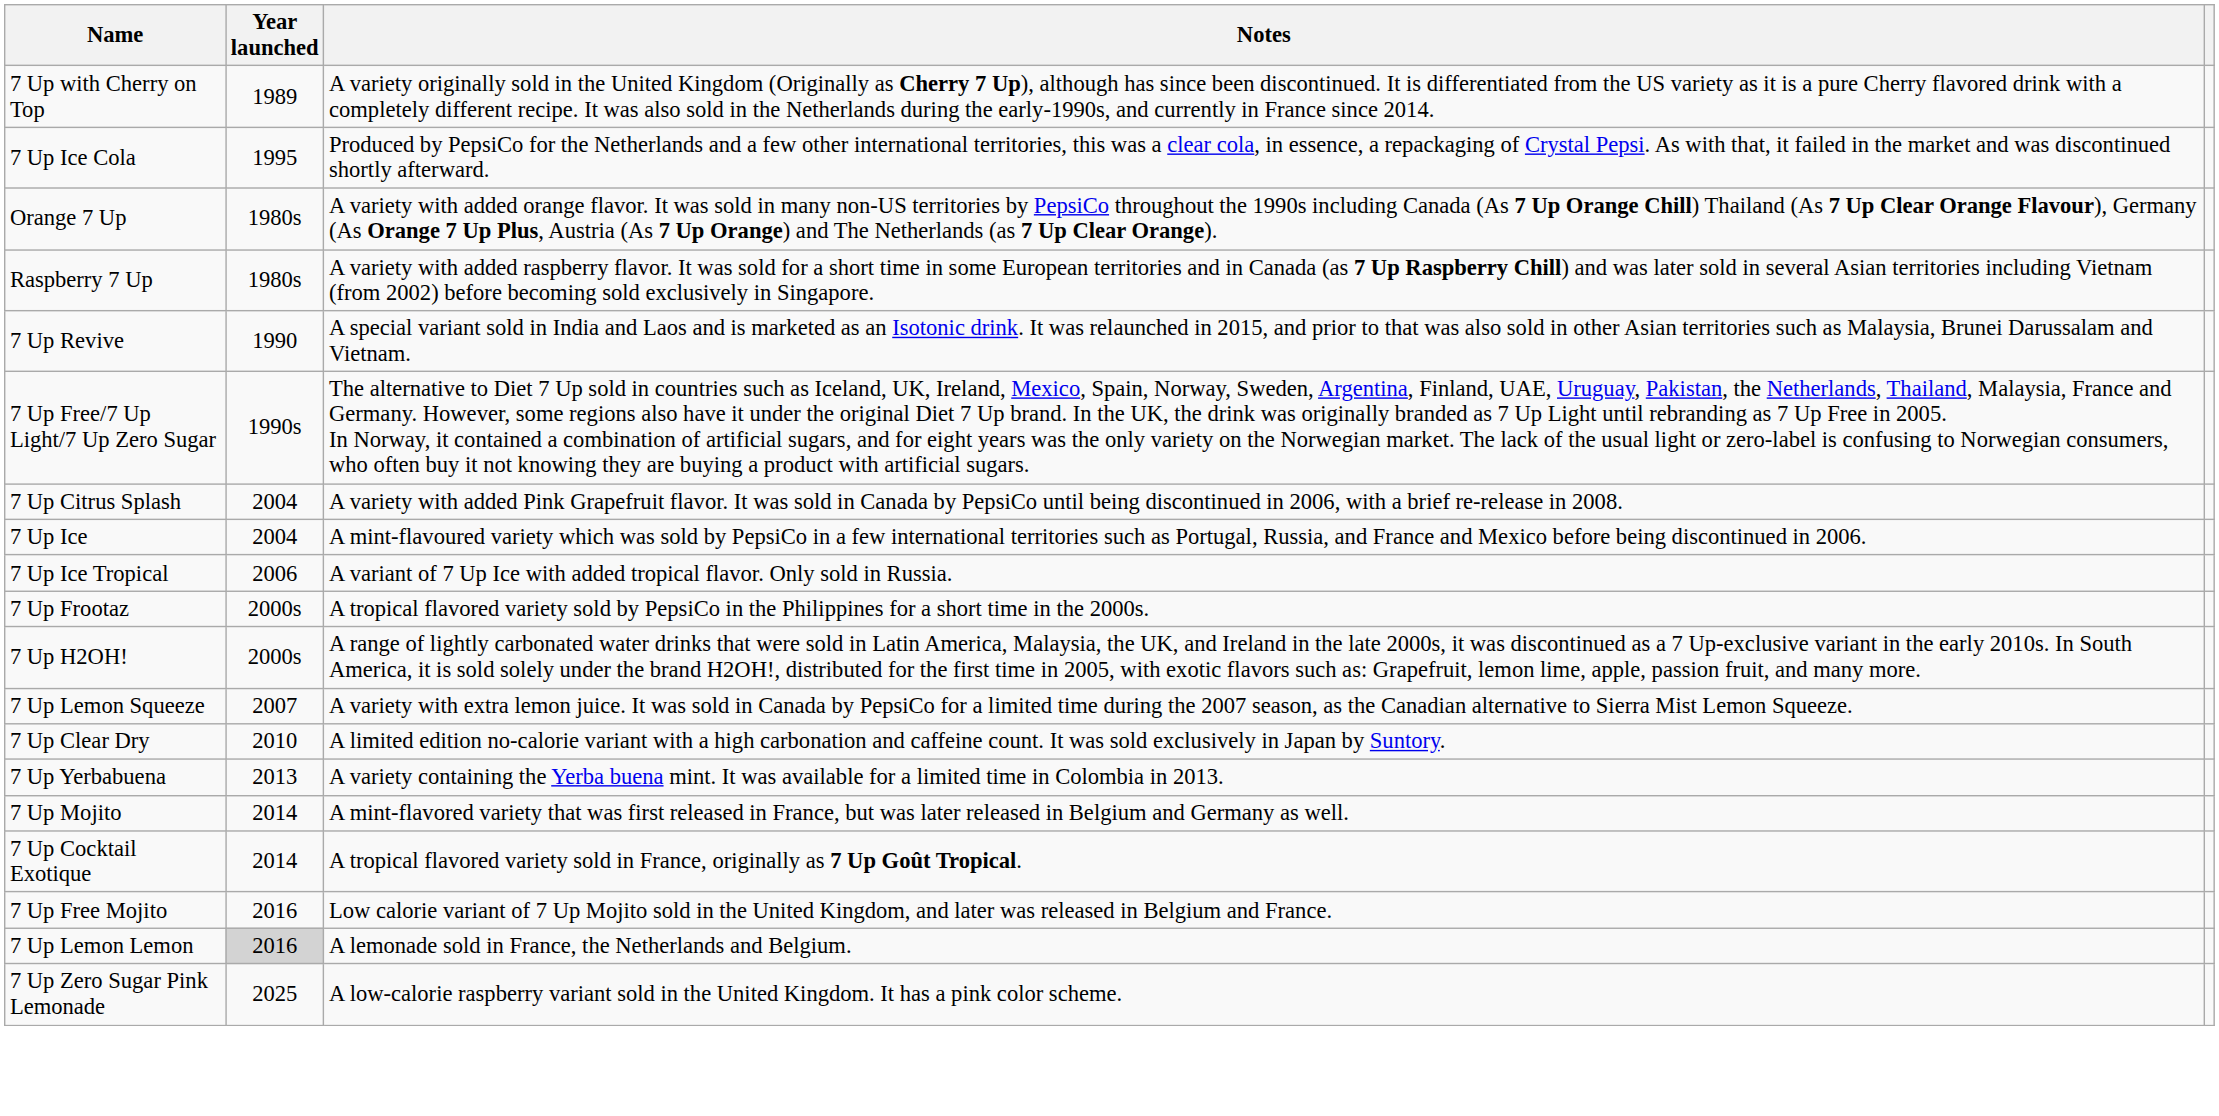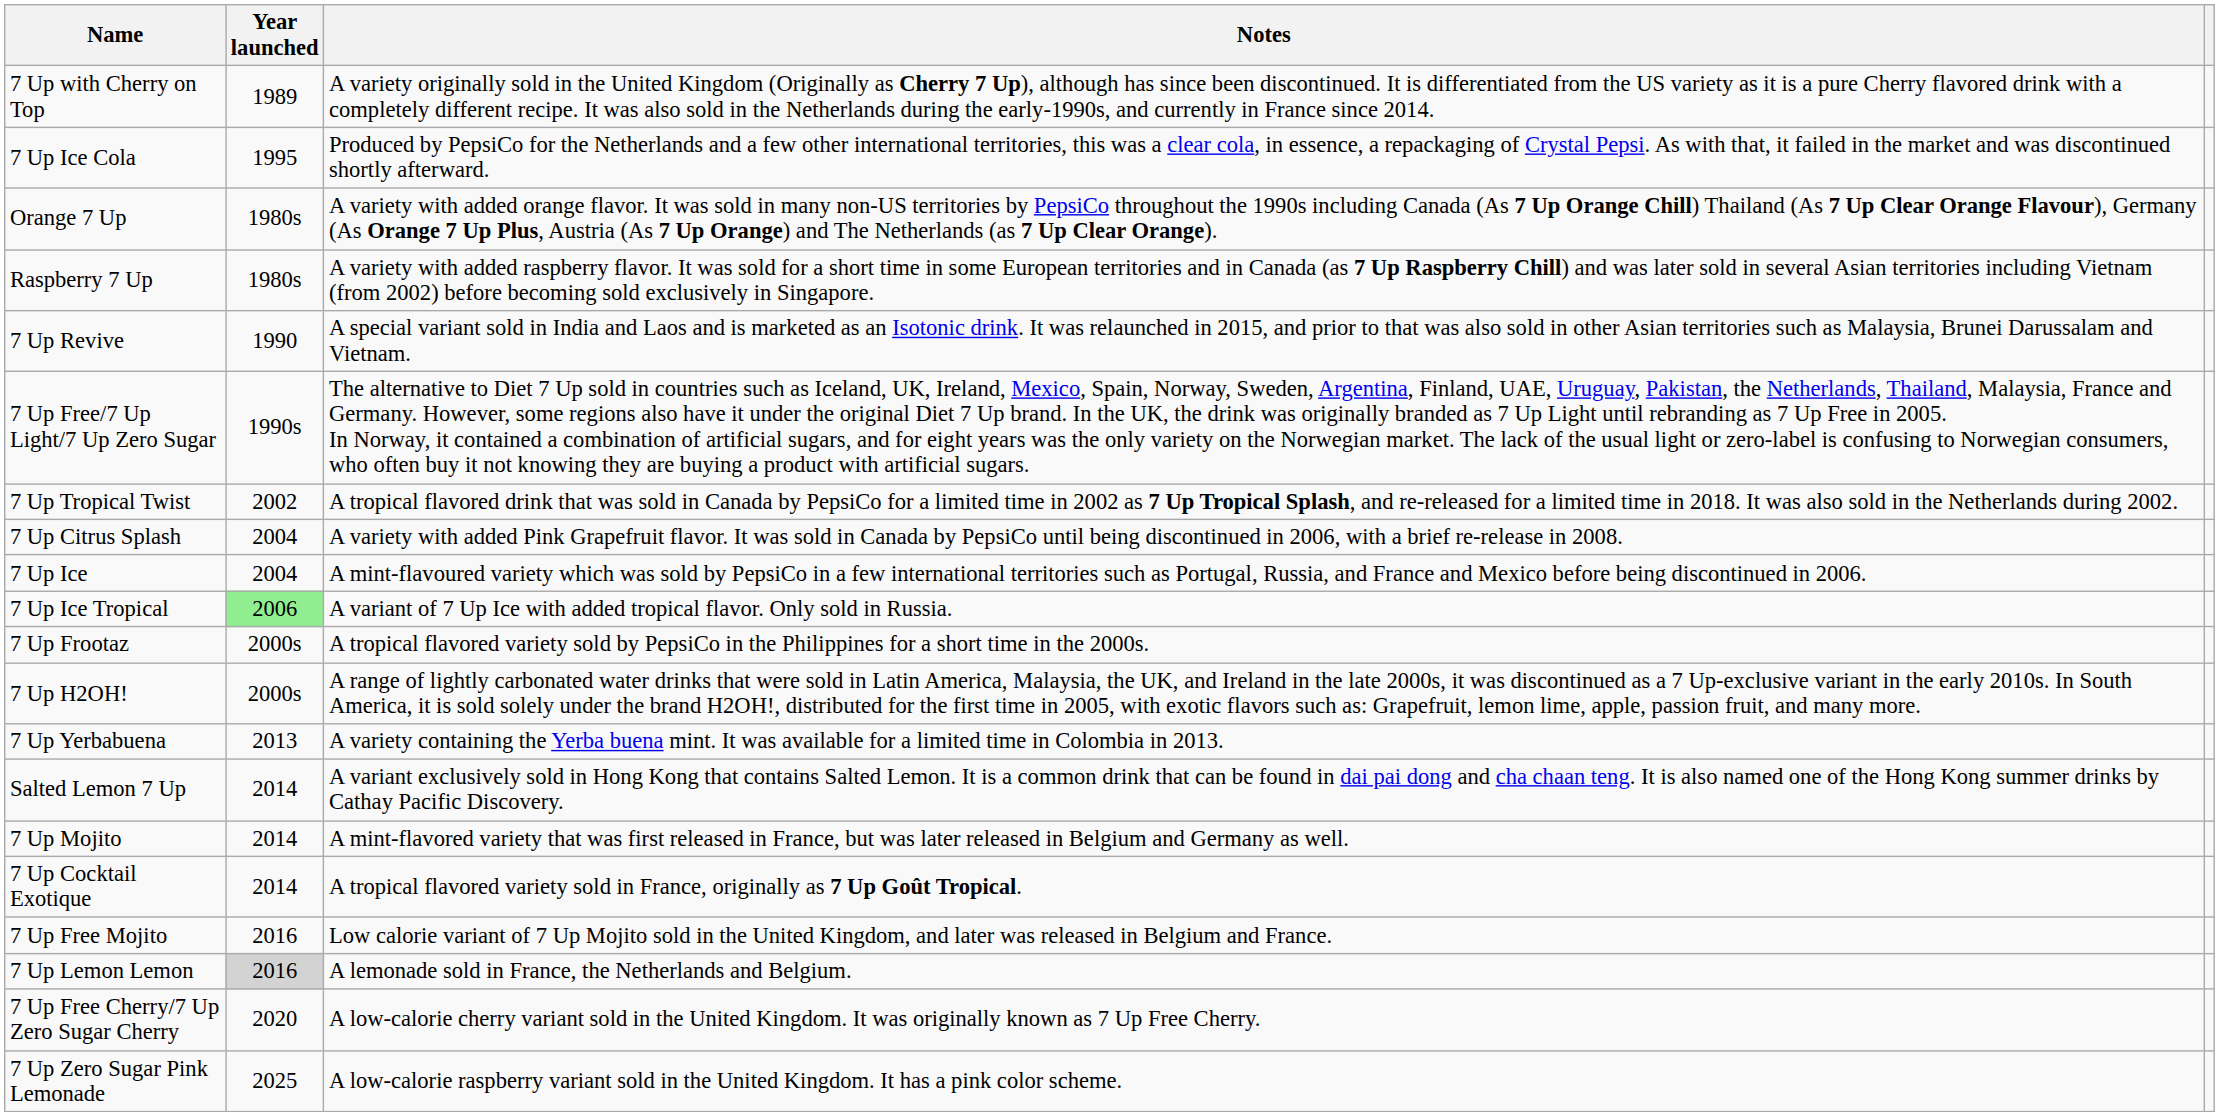 <table class="wikitable sortable">
 <tr>
 <th style="width:10%">Name</th>
 <th>Year<br>launched</th>
 <th>Notes</th>
 <th class="unsortable"></th>
 </tr>
 <tr>
 <td>7 Up with Cherry on Top</td>
 <td style="text-align:center;">1989</td>
 <td>A variety originally sold in the United Kingdom (Originally as <strong>Cherry 7 Up</strong>), although has since been discontinued. It is differentiated from the US variety as it is a pure Cherry flavored drink with a completely different recipe. It was also sold in the Netherlands during the early-1990s, and currently in France since 2014.</td>
 <td align=center></td>
 </tr>
 <tr>
 <td>7 Up Ice Cola</td>
 <td style="text-align:center;">1995</td>
 <td>Produced by PepsiCo for the Netherlands and a few other international territories, this was a <a href='#'>clear cola</a>, in essence, a repackaging of <a href='#'>Crystal Pepsi</a>. As with that, it failed in the market and was discontinued shortly afterward.</td>
 <td></td>
 </tr>
 <tr>
 <td>Orange 7 Up</td>
 <td style="text-align:center;">1980s</td>
 <td>A variety with added orange flavor. It was sold in many non-US territories by <a href='#'>PepsiCo</a> throughout the 1990s including Canada (As <strong>7 Up Orange Chill</strong>) Thailand (As <strong>7 Up Clear Orange Flavour</strong>), Germany (As <strong>Orange 7 Up Plus</strong>, Austria (As <strong>7 Up Orange</strong>) and The Netherlands (as <strong>7 Up Clear Orange</strong>).</td>
 <td align=center></td>
 </tr>
 <tr>
 <td>Raspberry 7 Up</td>
 <td style="text-align:center;">1980s</td>
 <td>A variety with added raspberry flavor. It was sold for a short time in some European territories and in Canada (as <strong>7 Up Raspberry Chill</strong>) and was later sold in several Asian territories including Vietnam (from 2002) before becoming sold exclusively in Singapore.</td>
 <td align=center></td>
 </tr>
 <tr>
 <td>7 Up Revive</td>
 <td style="text-align:center;">1990</td>
 <td>A special variant sold in India and Laos and is marketed as an <a href='#'>Isotonic drink</a>. It was relaunched in 2015, and prior to that was also sold in other Asian territories such as Malaysia, Brunei Darussalam and Vietnam.</td>
 <td align=center></td>
 </tr>
 <tr>
 <td>7 Up Free/7 Up Light/7 Up Zero Sugar</td>
 <td style="text-align:center;">1990s</td>
 <td>The alternative to Diet 7 Up sold in countries such as Iceland, UK, Ireland, <a href='#'>Mexico</a>, Spain, Norway, Sweden, <a href='#'>Argentina</a>,  Finland, UAE, <a href='#'>Uruguay</a>, <a href='#'>Pakistan</a>, the <a href='#'>Netherlands</a>, <a href='#'>Thailand</a>, Malaysia, France and Germany. However, some regions also have it under the original Diet 7 Up brand. In the UK, the drink was originally branded as 7 Up Light until rebranding as 7 Up Free in 2005.<br>In Norway, it contained a combination of artificial sugars, and for eight years was the only variety on the Norwegian market. The lack of the usual light or zero-label is confusing to Norwegian consumers, who often buy it not knowing they are buying a product with artificial sugars.</td>
 <td align=center></td>
 </tr>
 <tr>
+<td>7 Up Tropical Twist</td>
+<td style="text-align:center;">2002</td>
+<td>A tropical flavored drink that was sold in Canada by PepsiCo for a limited time in 2002 as <strong>7 Up Tropical Splash</strong>, and re-released for a limited time in 2018. It was also sold in the Netherlands during 2002.</td>
+<td align=center></td>
+</tr>
+<tr>
 <td>7 Up Citrus Splash</td>
 <td style="text-align:center;">2004</td>
 <td>A variety with added Pink Grapefruit flavor. It was sold in Canada by PepsiCo until being discontinued in 2006, with a brief re-release in 2008.</td>
 <td align=center></td>
 </tr>
 <tr>
 <td>7 Up Ice</td>
 <td style="text-align:center;">2004</td>
 <td>A mint-flavoured variety which was sold by PepsiCo in a few international territories such as Portugal, Russia, and France and Mexico before being discontinued in 2006.</td>
 <td align=center></td>
 </tr>
 <tr>
 <td>7 Up Ice Tropical</td>
-<td style="text-align:center;">2006</td>
+<td style="background: lightgreen; text-align:center;">2006</td>
 <td>A variant of 7 Up Ice with added tropical flavor. Only sold in Russia.</td>
 <td align=center></td>
 </tr>
 <tr>
 <td>7 Up Frootaz</td>
 <td style="text-align:center;">2000s</td>
 <td>A tropical flavored variety sold by PepsiCo in the Philippines for a short time in the 2000s.</td>
 <td align=center></td>
 </tr>
 <tr>
 <td>7 Up H2OH!</td>
 <td style="text-align:center;">2000s</td>
 <td>A range of lightly carbonated water drinks that were sold in Latin America, Malaysia, the UK, and Ireland in the late 2000s, it was discontinued as a 7 Up-exclusive variant in the early 2010s. In South America, it is sold solely under the brand H2OH!, distributed for the first time in 2005, with exotic flavors such as: Grapefruit, lemon lime, apple, passion fruit, and many more.</td>
 <td align=center></td>
 </tr>
 <tr>
-<td>7 Up Lemon Squeeze</td>
-<td style="text-align:center;">2007</td>
-<td>A variety with extra lemon juice. It was sold in Canada by PepsiCo for a limited time during the 2007 season, as the Canadian alternative to Sierra Mist Lemon Squeeze.</td>
+<td>7 Up Yerbabuena</td>
+<td style="text-align:center;">2013</td>
+<td>A variety containing the <a href='#'>Yerba buena</a> mint. It was available for a limited time in Colombia in 2013.</td>
 <td align=center></td>
 </tr>
 <tr>
-<td>7 Up Clear Dry</td>
-<td style="text-align:center;">2010</td>
-<td>A limited edition no-calorie variant with a high carbonation and caffeine count. It was sold exclusively in Japan by <a href='#'>Suntory</a>.</td>
-<td align=center></td>
-</tr>
-<tr>
-<td>7 Up Yerbabuena</td>
-<td style="text-align:center;">2013</td>
-<td>A variety containing the <a href='#'>Yerba buena</a> mint. It was available for a limited time in Colombia in 2013.</td>
+<td>Salted Lemon 7 Up</td>
+<td style="text-align:center;">2014</td>
+<td>A variant exclusively sold in Hong Kong that contains Salted Lemon. It is a common drink that can be found in <a href='#'>dai pai dong</a> and <a href='#'>cha chaan teng</a>. It is also named one of the Hong Kong summer drinks by Cathay Pacific Discovery.</td>
 <td align=center></td>
 </tr>
 <tr>
 <td>7 Up Mojito</td>
 <td style="text-align:center;">2014</td>
 <td>A mint-flavored variety that was first released in France, but was later released in Belgium and Germany as well.</td>
 <td align=center></td>
 </tr>
 <tr>
 <td>7 Up Cocktail Exotique</td>
 <td style="text-align:center;">2014</td>
 <td>A tropical flavored variety sold in France, originally as <strong>7 Up Goût Tropical</strong>.</td>
 <td align=center></td>
 </tr>
 <tr>
 <td>7 Up Free Mojito</td>
 <td style="text-align:center;">2016</td>
 <td>Low calorie variant of 7 Up Mojito sold in the United Kingdom, and later was released in Belgium and France.</td>
 <td align=center></td>
 </tr>
 <tr>
 <td>7 Up Lemon Lemon</td>
 <td style="background: lightgrey; text-align:center;">2016</td>
 <td>A lemonade sold in France, the Netherlands and Belgium.</td>
 <td align=center></td>
 </tr>
 <tr>
+<td>7 Up Free Cherry/7 Up Zero Sugar Cherry</td>
+<td style="text-align:center;">2020</td>
+<td>A low-calorie cherry variant sold in the United Kingdom. It was originally known as 7 Up Free Cherry.</td>
+<td align=center></td>
+</tr>
+<tr>
 <td>7 Up Zero Sugar Pink Lemonade</td>
 <td style="text-align:center;">2025</td>
 <td>A low-calorie raspberry variant sold in the United Kingdom. It has a pink color scheme.</td>
 <td align=center></td>
 </tr>
 </table>
